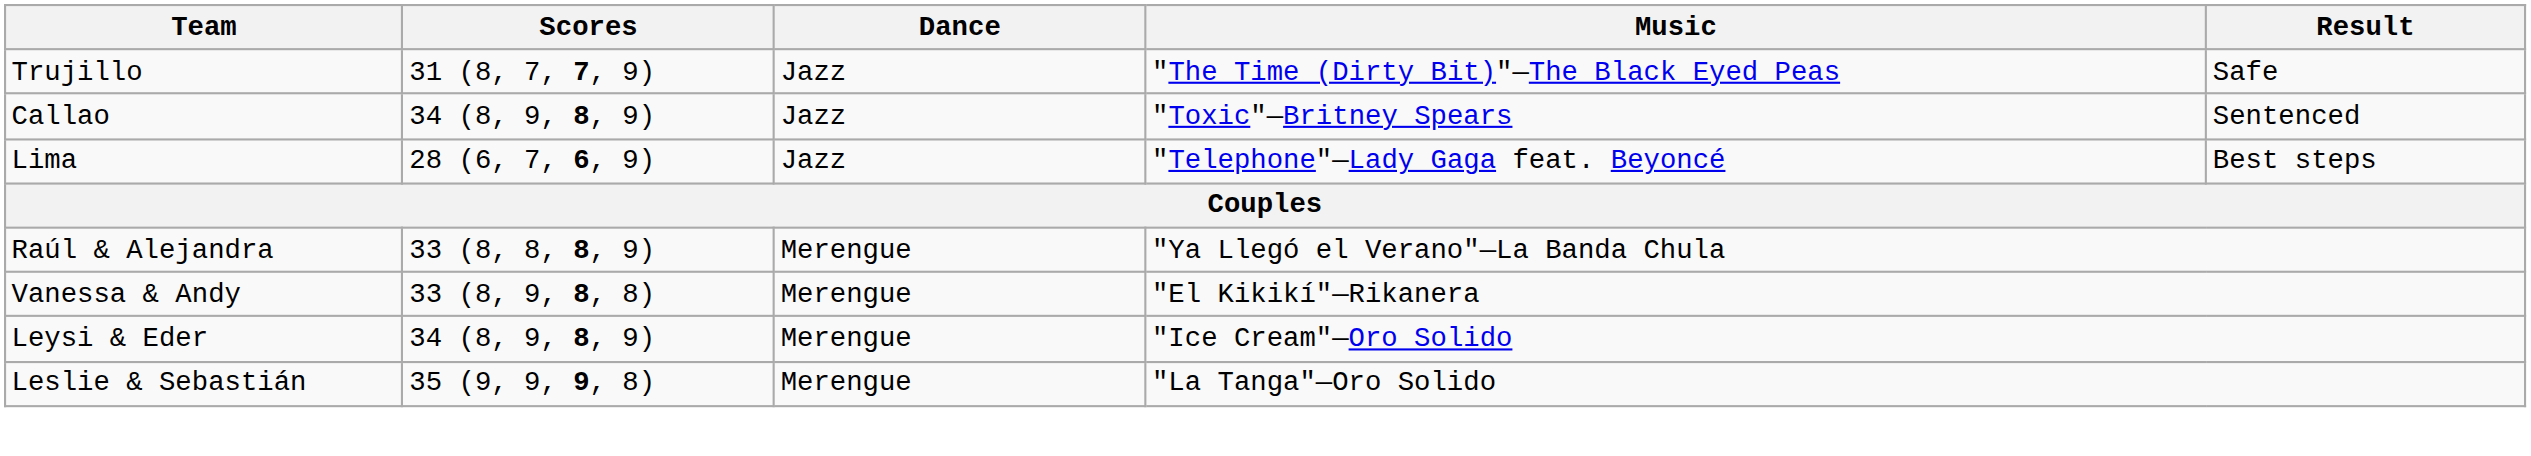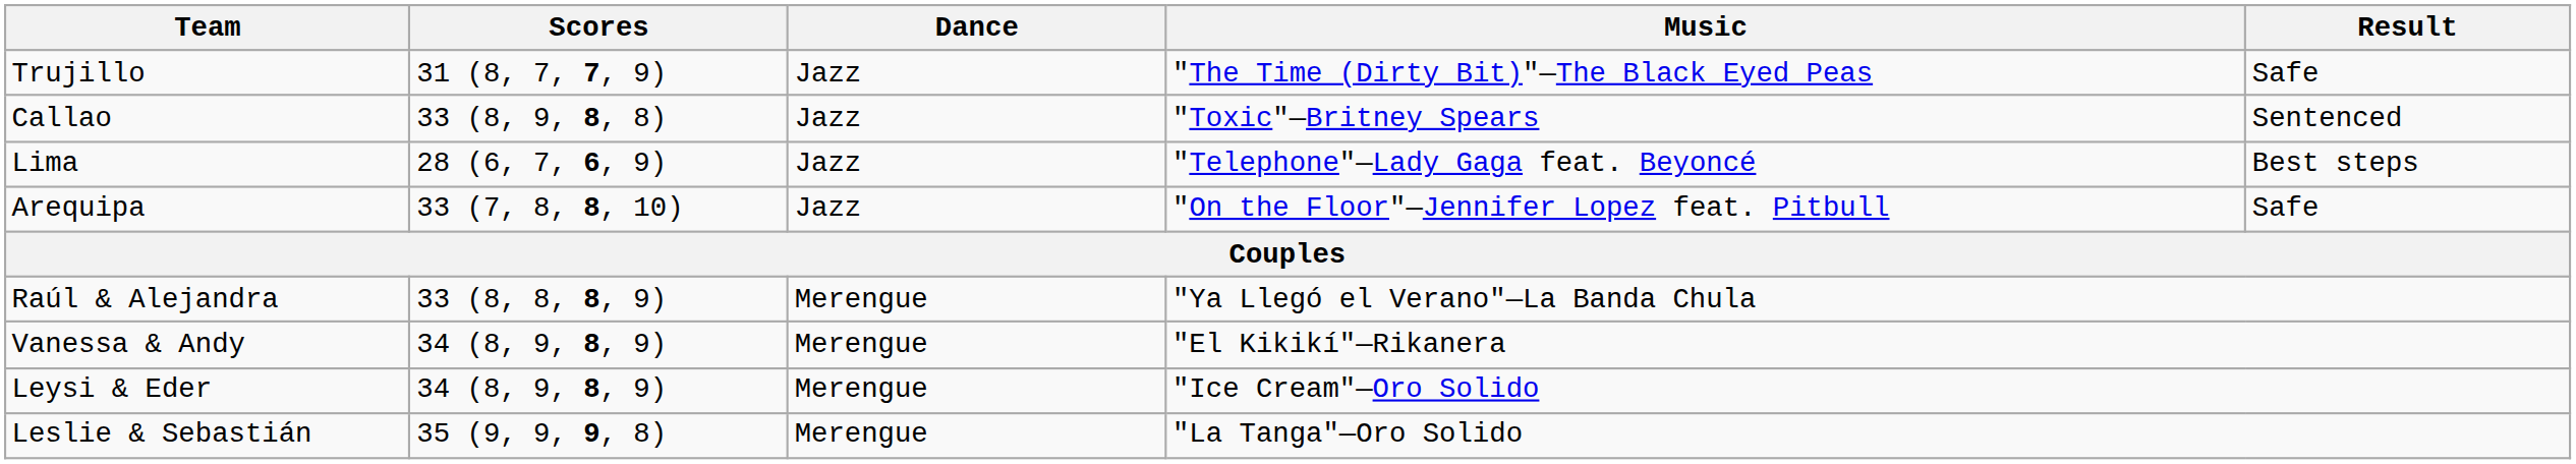 <table class="wikitable sortable" style="width:95%; white-space:nowrap;">
 <tr>
 <th style="width:15%;">Team</th>
 <th style="width:14%;">Scores</th>
 <th style="width:14%;">Dance</th>
 <th style="width:40%;">Music</th>
 <th style="width:12%;">Result</th>
 </tr>
 <tr>
 <td>Trujillo</td>
 <td>31 (8, 7, <strong>7</strong>, 9)</td>
 <td>Jazz</td>
 <td>"<a href='#'>The Time (Dirty Bit)</a>"—<a href='#'>The Black Eyed Peas</a></td>
 <td>Safe</td>
 </tr>
 <tr>
 <td>Callao</td>
-<td>34 (8, 9, <strong>8</strong>, 9)</td>
+<td>33 (8, 9, <strong>8</strong>, 8)</td>
 <td>Jazz</td>
 <td>"<a href='#'>Toxic</a>"—<a href='#'>Britney Spears</a></td>
 <td>Sentenced</td>
 </tr>
 <tr>
 <td>Lima</td>
 <td>28 (6, 7, <strong>6</strong>, 9)</td>
 <td>Jazz</td>
 <td>"<a href='#'>Telephone</a>"—<a href='#'>Lady Gaga</a> feat. <a href='#'>Beyoncé</a></td>
 <td>Best steps</td>
 </tr>
 <tr>
+<td>Arequipa</td>
+<td>33 (7, 8, <strong>8</strong>, 10)</td>
+<td>Jazz</td>
+<td>"<a href='#'>On the Floor</a>"—<a href='#'>Jennifer Lopez</a> feat. <a href='#'>Pitbull</a></td>
+<td>Safe</td>
+</tr>
+<tr>
 <th colspan=5>Couples</th>
 </tr>
 <tr>
 <td>Raúl & Alejandra </td>
 <td>33 (8, 8, <strong>8</strong>, 9)</td>
 <td>Merengue</td>
 <td colspan=2>"Ya Llegó el Verano"—La Banda Chula</td>
 </tr>
 <tr>
 <td>Vanessa & Andy </td>
-<td>33 (8, 9, <strong>8</strong>, 8)</td>
+<td>34 (8, 9, <strong>8</strong>, 9)</td>
 <td>Merengue</td>
 <td colspan=2>"El Kikikí"—Rikanera</td>
 </tr>
 <tr>
 <td>Leysi & Eder </td>
 <td>34 (8, 9, <strong>8</strong>, 9)</td>
 <td>Merengue</td>
 <td colspan=2>"Ice Cream"—<a href='#'>Oro Solido</a></td>
 </tr>
 <tr>
 <td>Leslie & Sebastián </td>
 <td>35 (9, 9, <strong>9</strong>, 8)</td>
 <td>Merengue</td>
 <td colspan=2>"La Tanga"—Oro Solido</td>
 </tr>
 </table>
